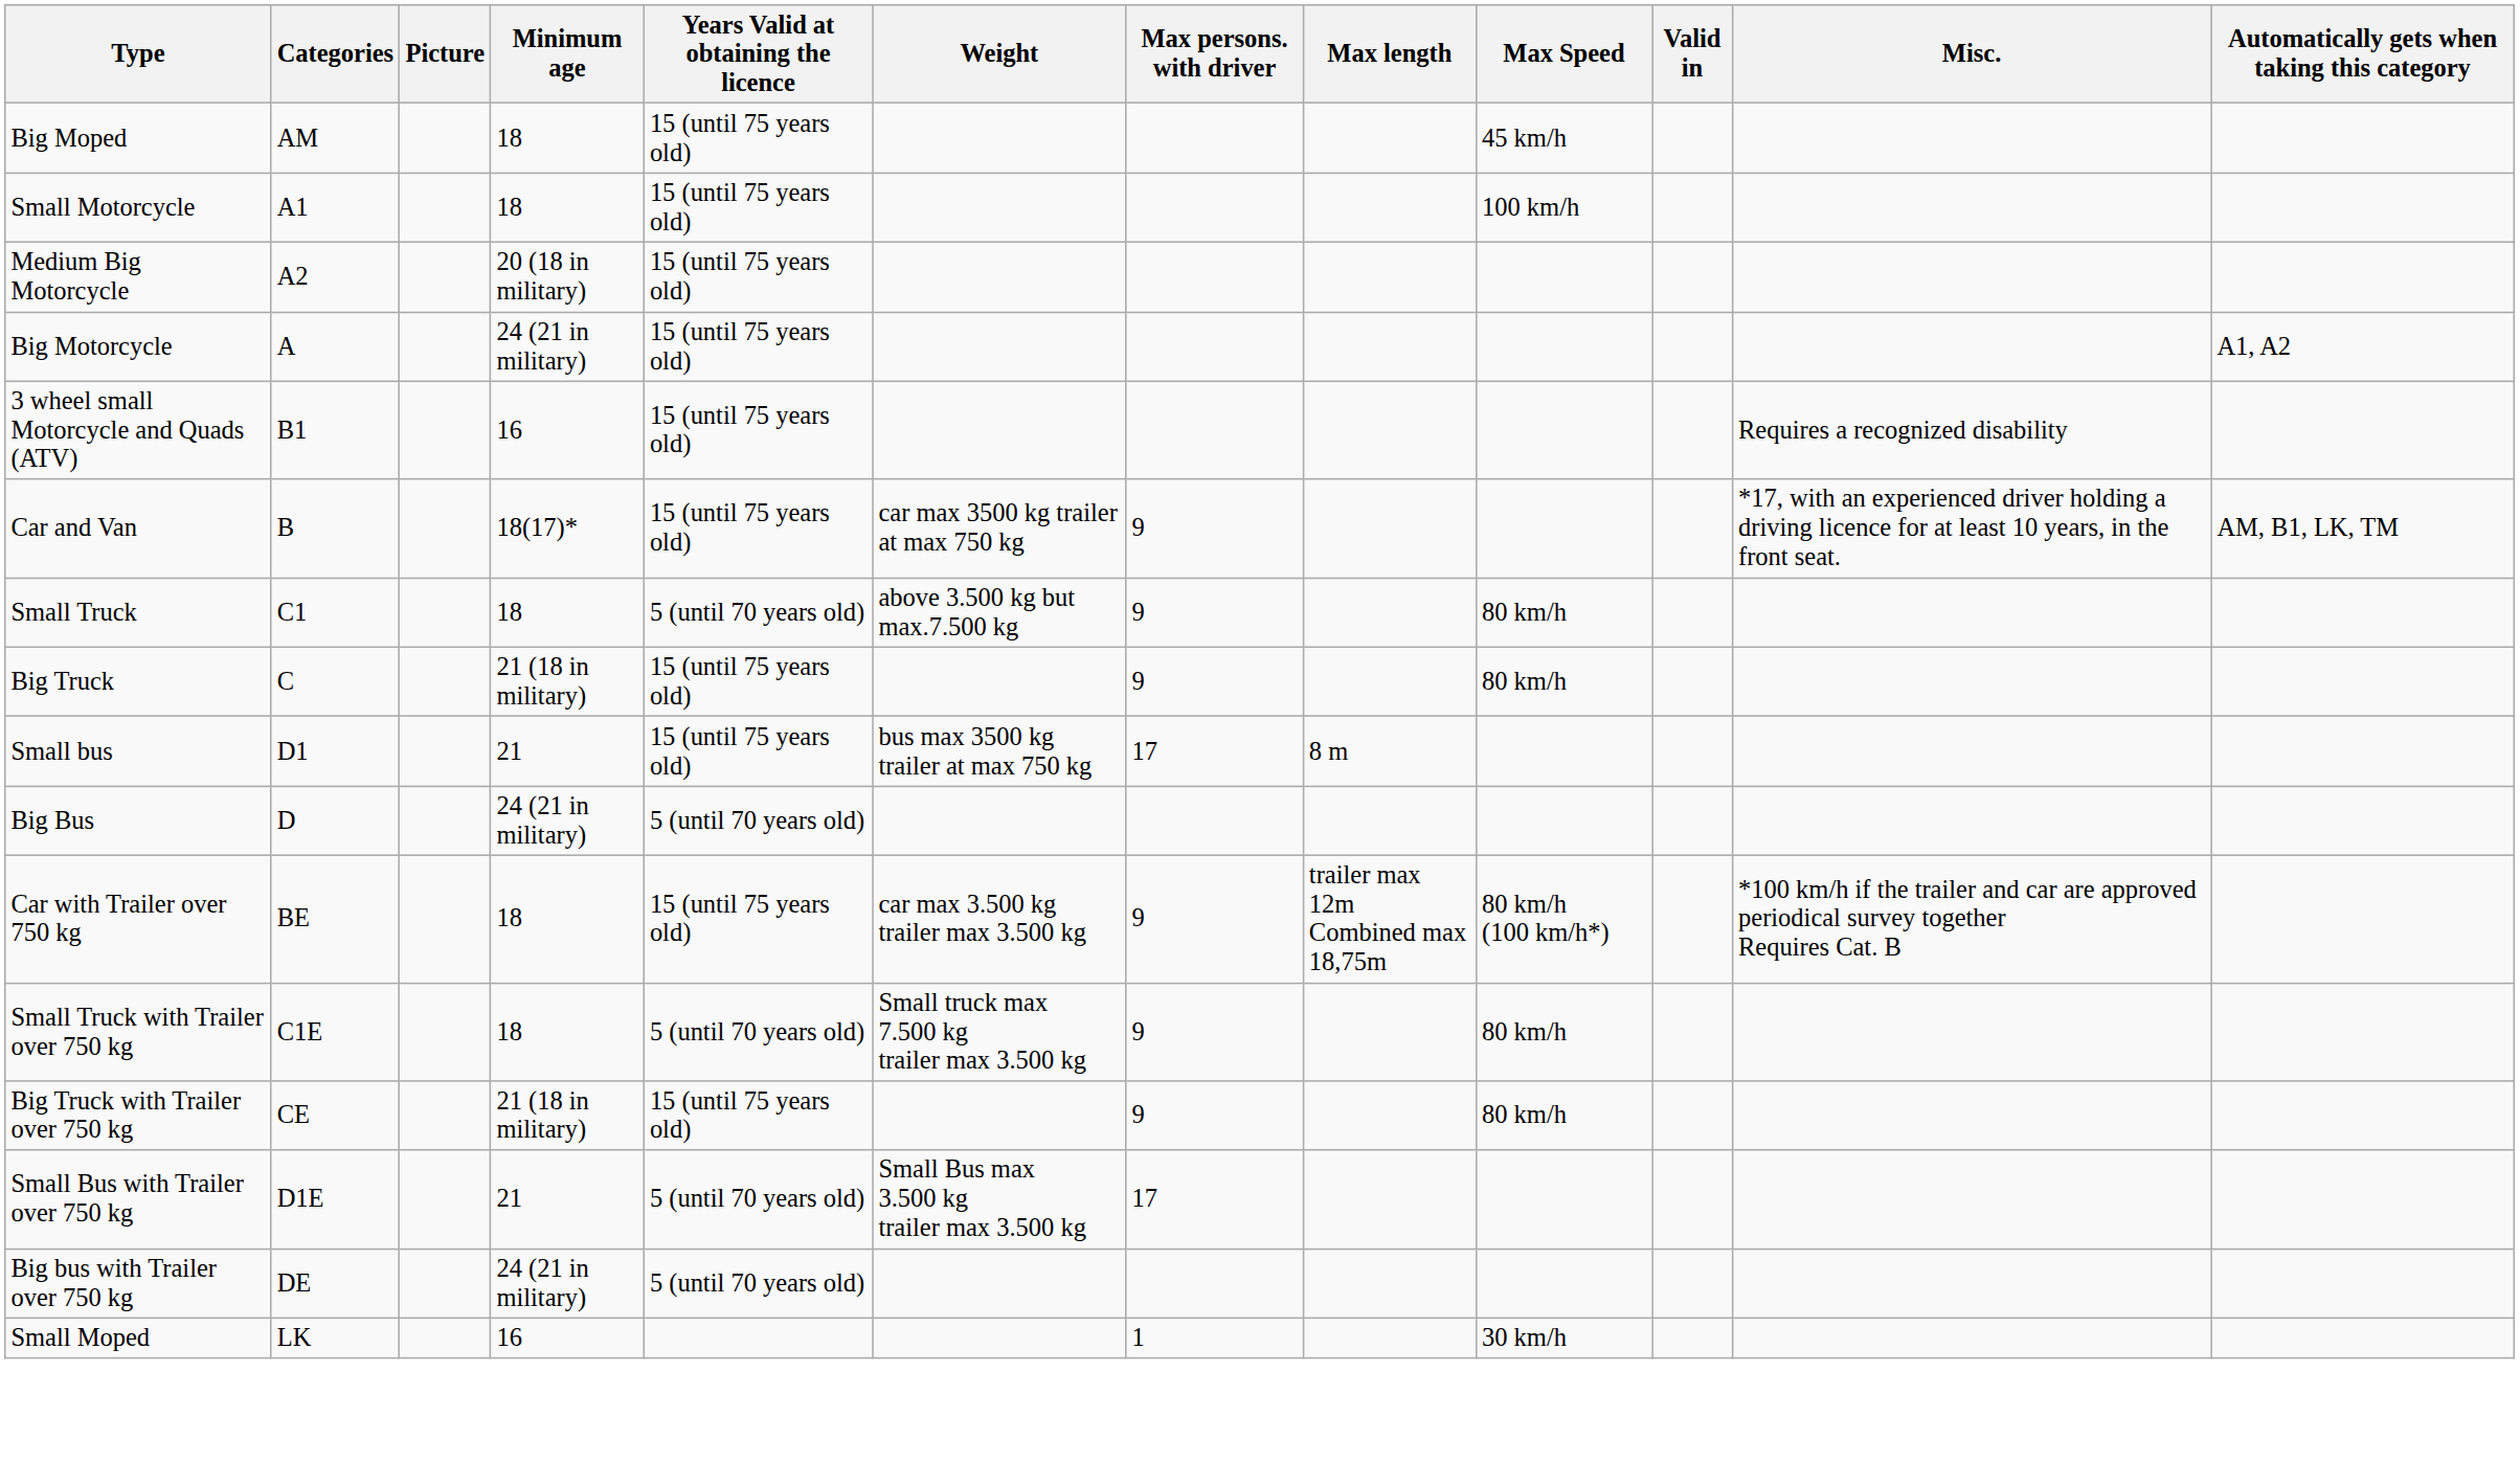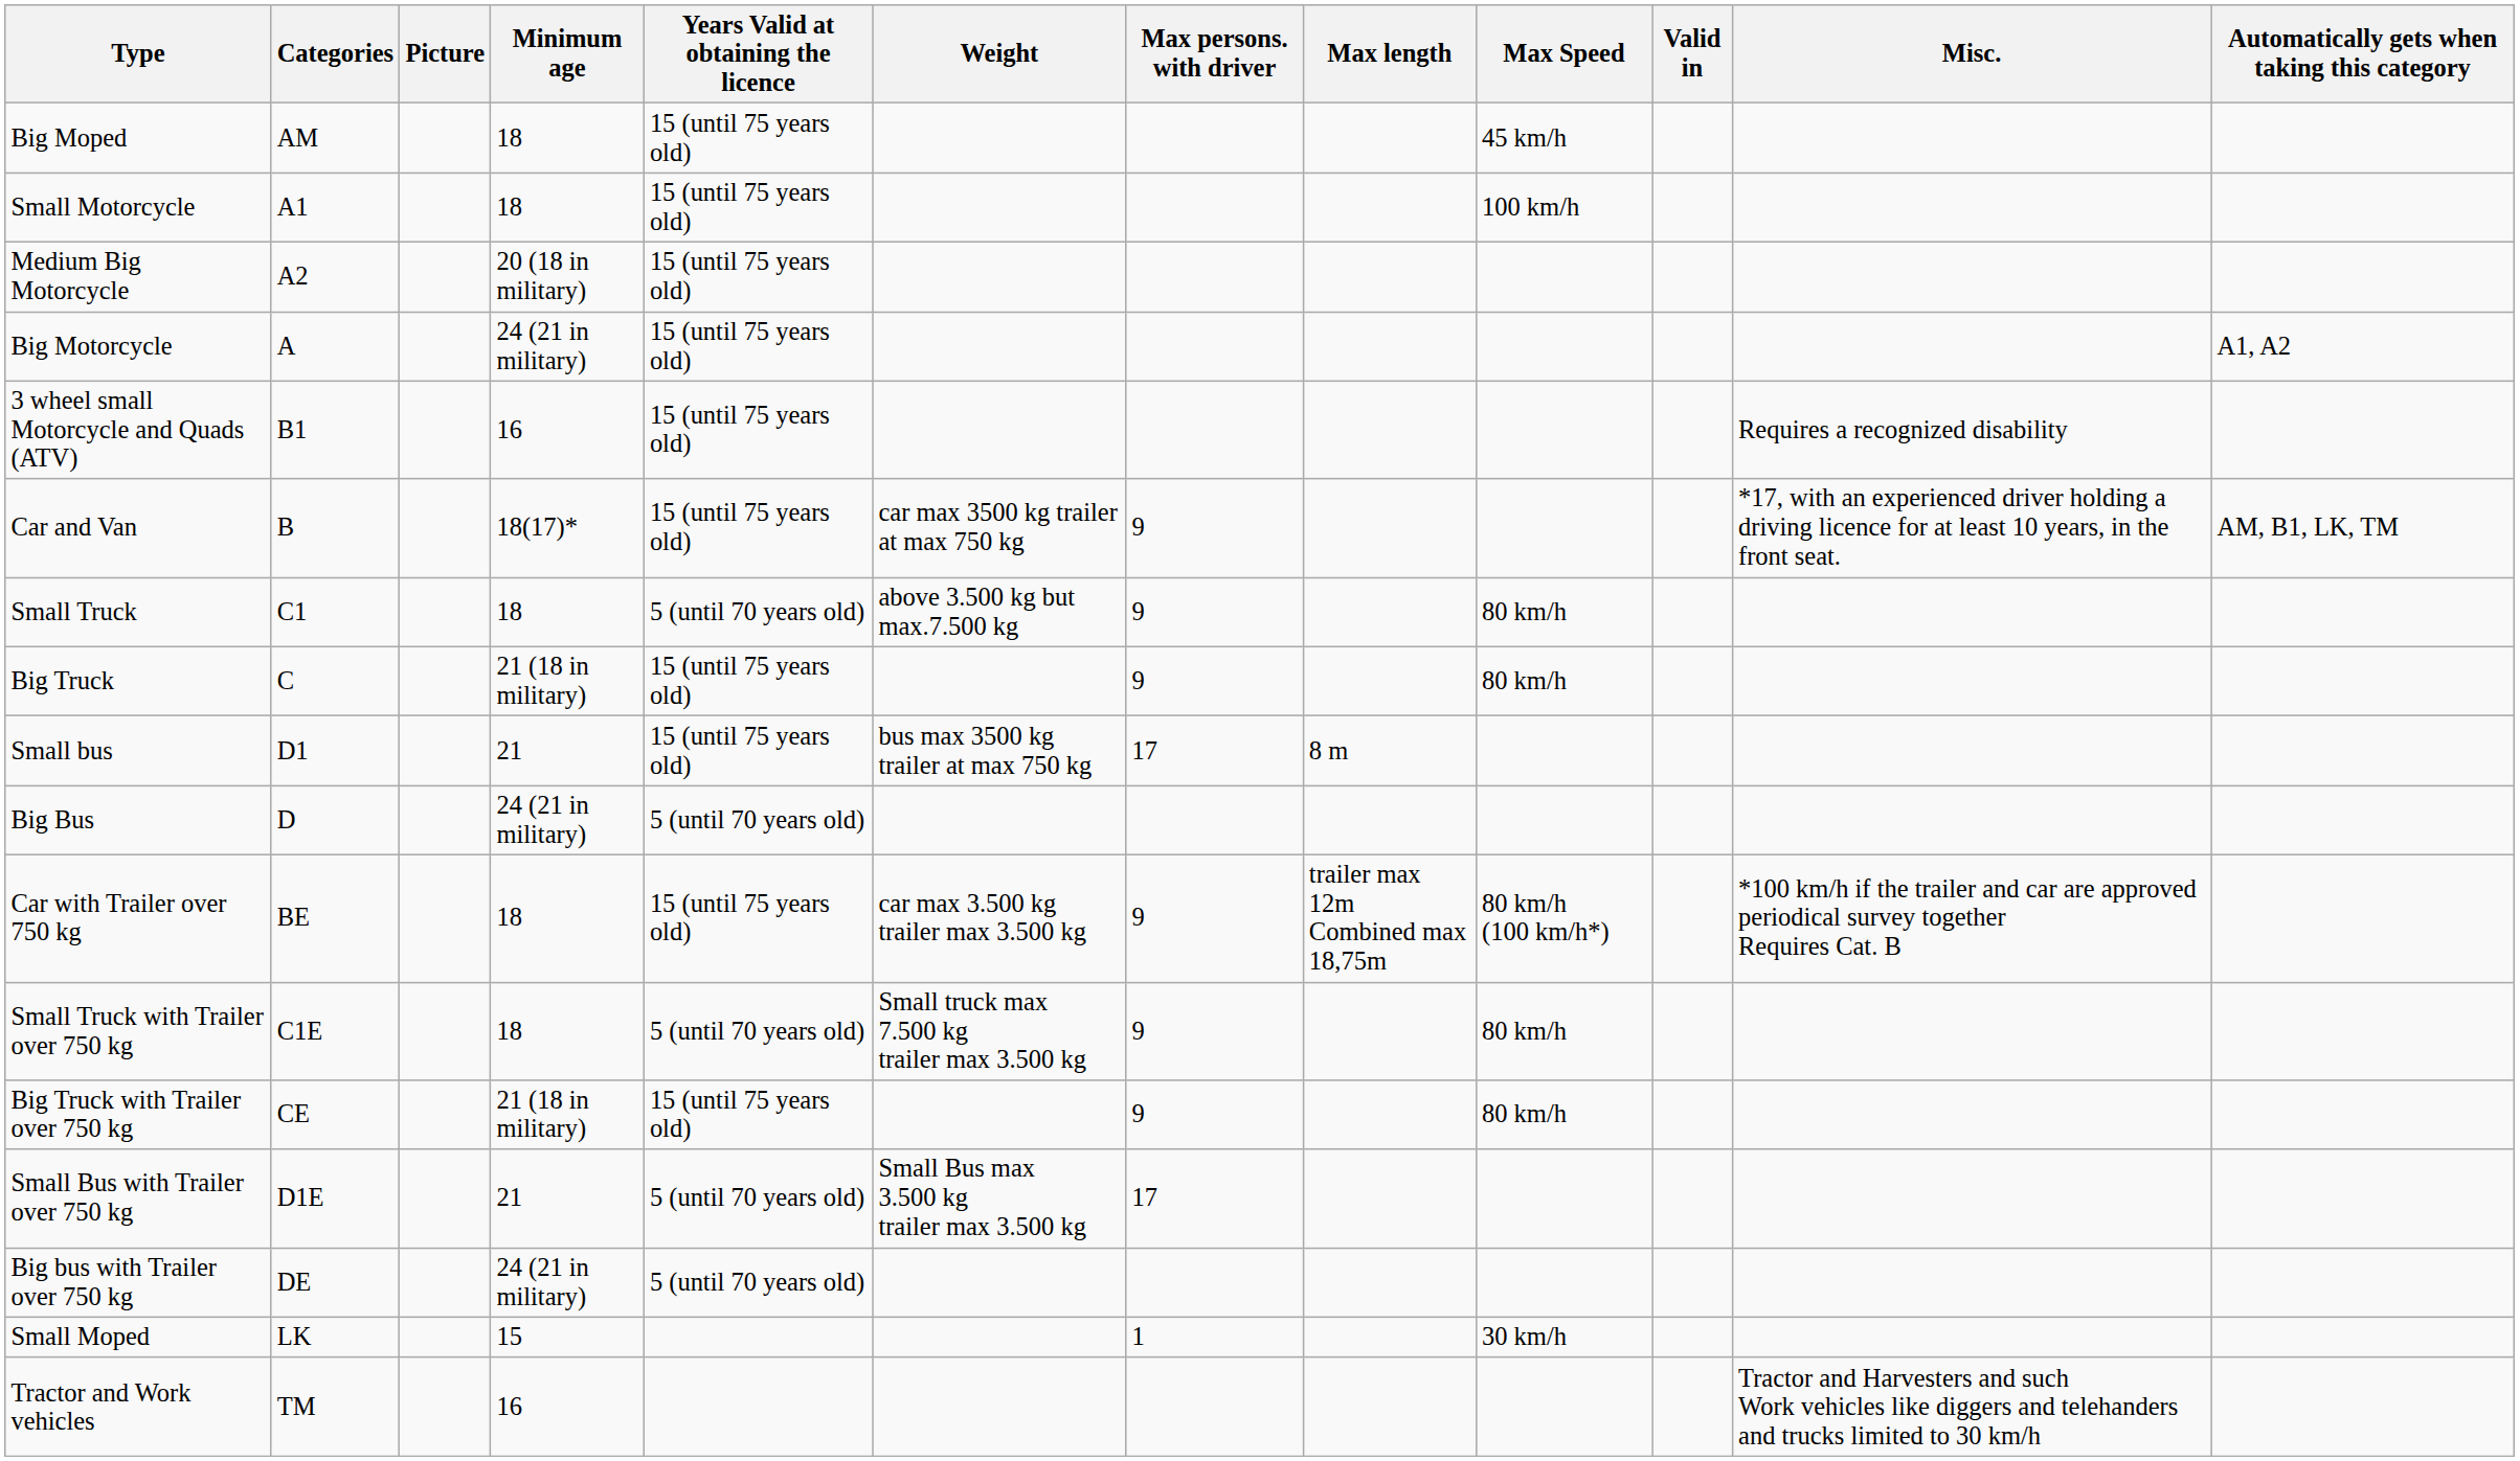 <table class="wikitable">
 <tr>
 <th>Type</th>
 <th>Categories</th>
 <th>Picture</th>
 <th>Minimum age</th>
 <th>Years Valid at obtaining the licence</th>
 <th>Weight</th>
 <th>Max persons. with driver</th>
 <th>Max length</th>
 <th>Max Speed</th>
 <th>Valid in</th>
 <th>Misc.</th>
 <th>Automatically gets when taking this category</th>
 </tr>
 <tr>
 <td>Big Moped</td>
 <td>AM</td>
 <td></td>
 <td>18</td>
 <td>15 (until 75 years old)</td>
 <td></td>
 <td></td>
 <td></td>
 <td>45 km/h</td>
 <td></td>
 <td></td>
 <td></td>
 </tr>
 <tr>
 <td>Small Motorcycle</td>
 <td>A1</td>
 <td></td>
 <td>18</td>
 <td>15 (until 75 years old)</td>
 <td></td>
 <td></td>
 <td></td>
 <td>100 km/h</td>
 <td></td>
 <td></td>
 <td></td>
 </tr>
 <tr>
 <td>Medium Big Motorcycle</td>
 <td>A2</td>
 <td></td>
 <td>20 (18 in military)</td>
 <td>15 (until 75 years old)</td>
 <td></td>
 <td></td>
 <td></td>
 <td></td>
 <td></td>
 <td></td>
 <td></td>
 </tr>
 <tr>
 <td>Big Motorcycle</td>
 <td>A</td>
 <td></td>
 <td>24 (21 in military)</td>
 <td>15 (until 75 years old)</td>
 <td></td>
 <td></td>
 <td></td>
 <td></td>
 <td></td>
 <td></td>
 <td>A1, A2</td>
 </tr>
 <tr>
 <td>3 wheel small Motorcycle and Quads (ATV)</td>
 <td>B1</td>
 <td></td>
 <td>16</td>
 <td>15 (until 75 years old)</td>
 <td></td>
 <td></td>
 <td></td>
 <td></td>
 <td></td>
 <td>Requires a recognized disability</td>
 <td></td>
 </tr>
 <tr>
 <td>Car and Van</td>
 <td>B</td>
 <td></td>
 <td>18(17)*</td>
 <td>15 (until 75 years old)</td>
 <td>car max 3500 kg       trailer  at max 750 kg</td>
 <td>9</td>
 <td></td>
 <td></td>
 <td></td>
 <td>*17, with an experienced driver holding a driving licence for at least 10 years, in the front seat.</td>
 <td>AM, B1, LK, TM</td>
 </tr>
 <tr>
 <td>Small Truck</td>
 <td>C1</td>
 <td></td>
 <td>18</td>
 <td>5 (until 70 years old)</td>
 <td>above 3.500 kg but max.7.500 kg</td>
 <td>9</td>
 <td></td>
 <td>80 km/h</td>
 <td></td>
 <td></td>
 <td></td>
 </tr>
 <tr>
 <td>Big Truck</td>
 <td>C</td>
 <td></td>
 <td>21 (18 in military)</td>
 <td>15 (until 75 years old)</td>
 <td></td>
 <td>9</td>
 <td></td>
 <td>80 km/h</td>
 <td></td>
 <td></td>
 <td></td>
 </tr>
 <tr>
 <td>Small bus</td>
 <td>D1</td>
 <td></td>
 <td>21</td>
 <td>15 (until 75 years old)</td>
 <td>bus max 3500 kg<br>trailer  at max 750 kg</td>
 <td>17</td>
 <td>8 m</td>
 <td></td>
 <td></td>
 <td></td>
 <td></td>
 </tr>
 <tr>
 <td>Big Bus</td>
 <td>D</td>
 <td></td>
 <td>24 (21 in military)</td>
 <td>5 (until 70 years old)</td>
 <td></td>
 <td></td>
 <td></td>
 <td></td>
 <td></td>
 <td></td>
 <td></td>
 </tr>
 <tr>
 <td>Car with Trailer over 750 kg</td>
 <td>BE</td>
 <td></td>
 <td>18</td>
 <td>15 (until 75 years old)</td>
 <td>car max 3.500 kg<br>trailer max 3.500 kg</td>
 <td>9</td>
 <td>trailer max 12m<br>Combined max 18,75m</td>
 <td>80 km/h (100 km/h*)</td>
 <td></td>
 <td>*100 km/h if the trailer and car are approved periodical survey together<br>Requires Cat. B</td>
 <td></td>
 </tr>
 <tr>
 <td>Small Truck with Trailer over 750 kg</td>
 <td>C1E</td>
 <td></td>
 <td>18</td>
 <td>5 (until 70 years old)</td>
 <td>Small truck max 7.500 kg<br>trailer max 3.500 kg</td>
 <td>9</td>
 <td></td>
 <td>80 km/h</td>
 <td></td>
 <td></td>
 <td></td>
 </tr>
 <tr>
 <td>Big Truck with Trailer over 750 kg</td>
 <td>CE</td>
 <td></td>
 <td>21 (18 in military)</td>
 <td>15 (until 75 years old)</td>
 <td></td>
 <td>9</td>
 <td></td>
 <td>80 km/h</td>
 <td></td>
 <td></td>
 <td></td>
 </tr>
 <tr>
 <td>Small Bus with Trailer over 750 kg</td>
 <td>D1E</td>
 <td></td>
 <td>21</td>
 <td>5 (until 70 years old)</td>
 <td>Small Bus max 3.500 kg<br>trailer max 3.500 kg</td>
 <td>17</td>
 <td></td>
 <td></td>
 <td></td>
 <td></td>
 <td></td>
 </tr>
 <tr>
 <td>Big bus with Trailer over 750 kg</td>
 <td>DE</td>
 <td></td>
 <td>24 (21 in military)</td>
 <td>5 (until 70 years old)</td>
 <td></td>
 <td></td>
 <td></td>
 <td></td>
 <td></td>
 <td></td>
 <td></td>
 </tr>
 <tr>
 <td>Small Moped</td>
 <td>LK</td>
 <td></td>
-<td>16</td>
+<td>15</td>
 <td></td>
 <td></td>
 <td>1</td>
 <td></td>
 <td>30 km/h</td>
 <td></td>
 <td></td>
 <td></td>
 </tr>
+<tr>
+<td>Tractor and Work vehicles</td>
+<td>TM</td>
+<td></td>
+<td>16</td>
+<td></td>
+<td></td>
+<td></td>
+<td></td>
+<td></td>
+<td></td>
+<td>Tractor and Harvesters and such<br>Work vehicles like diggers and telehanders and trucks limited to 30 km/h</td>
+<td></td>
+</tr>
 </table>
